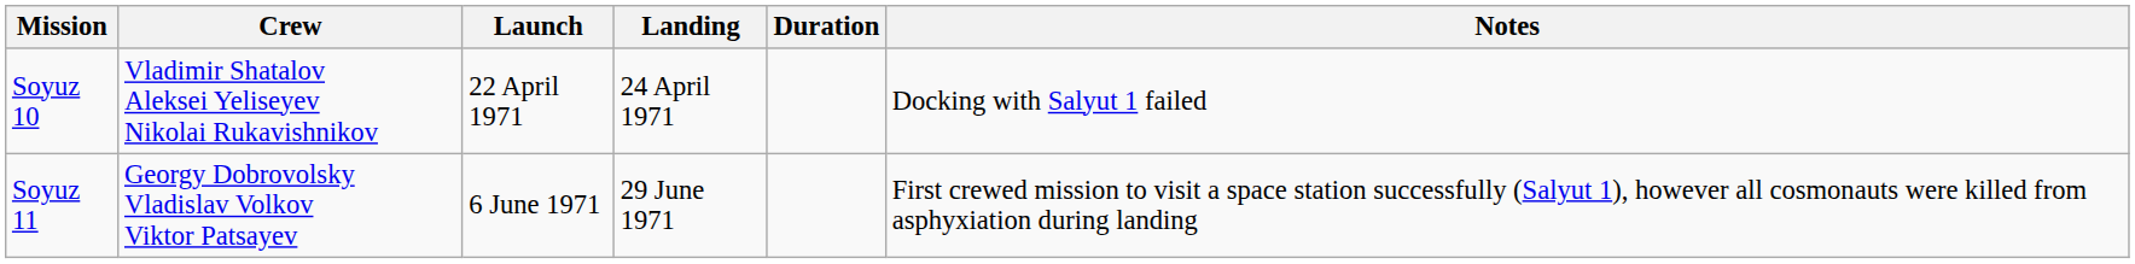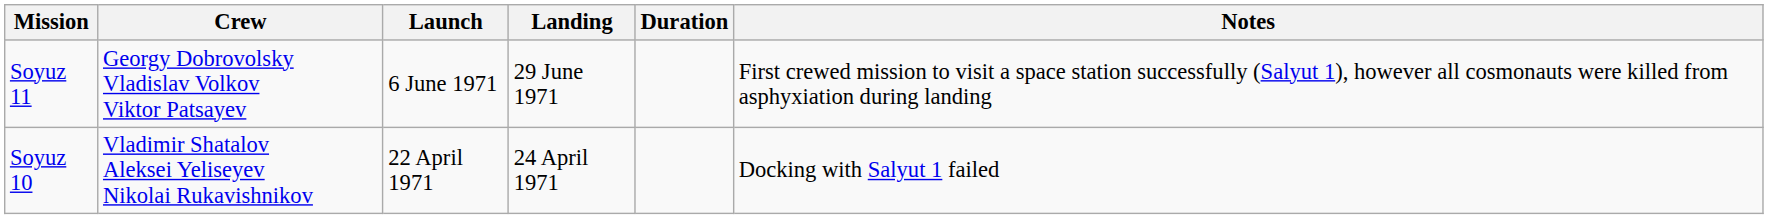 <table class="wikitable">
 <tr>
 <th>Mission</th>
 <th>Crew</th>
 <th>Launch</th>
 <th>Landing</th>
 <th>Duration</th>
 <th>Notes</th>
 </tr>
 <tr>
+<td><a href='#'>Soyuz 11</a></td>
+<td style= "width: 195px"> <a href='#'>Georgy Dobrovolsky</a><br> <a href='#'>Vladislav Volkov</a><br> <a href='#'>Viktor Patsayev</a></td>
+<td>6 June 1971</td>
+<td>29 June 1971</td>
+<td></td>
+<td>First crewed mission to visit a space station successfully (<a href='#'>Salyut 1</a>), however all cosmonauts were killed from asphyxiation during landing</td>
+</tr>
+<tr>
 <td><a href='#'>Soyuz 10</a></td>
 <td style= "width: 195px"> <a href='#'>Vladimir Shatalov</a><br> <a href='#'>Aleksei Yeliseyev</a><br> <a href='#'>Nikolai Rukavishnikov</a></td>
 <td>22 April 1971</td>
 <td>24 April 1971</td>
 <td></td>
 <td>Docking with <a href='#'>Salyut 1</a> failed</td>
 </tr>
-<tr>
-<td><a href='#'>Soyuz 11</a></td>
-<td style= "width: 195px"> <a href='#'>Georgy Dobrovolsky</a><br> <a href='#'>Vladislav Volkov</a><br> <a href='#'>Viktor Patsayev</a></td>
-<td>6 June 1971</td>
-<td>29 June 1971</td>
-<td></td>
-<td>First crewed mission to visit a space station successfully (<a href='#'>Salyut 1</a>), however all cosmonauts were killed from asphyxiation during landing</td>
-</tr>
 </table>
